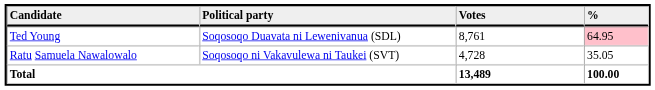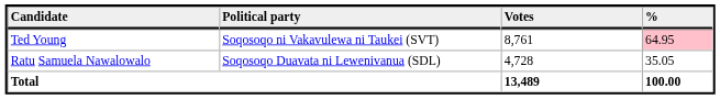 <table border="1" cellpadding="3" cellspacing="0" style="width:70%; margin:auto; margin:5px; border:3px solid;">
 <tr>
 <td td  style="width:30%; border-bottom:3px solid; background:#efefef;"><strong>Candidate</strong></td>
 <td td  style="width:40%; border-bottom:3px solid; background:#efefef;"><strong>Political party</strong></td>
 <td td  style="width:20%; border-bottom:3px solid; background:#efefef;"><strong>Votes</strong></td>
 <td td  style="width:10%; border-bottom:3px solid; background:#efefef;"><strong>%</strong></td>
 </tr>
 <tr>
 <td><a href='#'>Ted Young</a></td>
-<td><a href='#'>Soqosoqo Duavata ni Lewenivanua</a> (SDL)</td>
+<td><a href='#'>Soqosoqo ni Vakavulewa ni Taukei</a> (SVT)</td>
 <td>8,761</td>
 <td style="background: pink;">64.95</td>
 </tr>
 <tr>
 <td><a href='#'>Ratu</a> <a href='#'>Samuela Nawalowalo</a></td>
-<td><a href='#'>Soqosoqo ni Vakavulewa ni Taukei</a> (SVT)</td>
+<td><a href='#'>Soqosoqo Duavata ni Lewenivanua</a> (SDL)</td>
 <td>4,728</td>
 <td>35.05</td>
 </tr>
 <tr>
 <td colspan=2><strong>Total</strong></td>
 <td><strong>13,489</strong></td>
 <td><strong>100.00</strong></td>
 </tr>
 </table>
